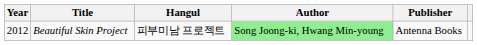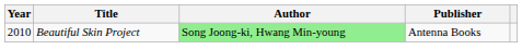 <table class="wikitable" style="width:700px">
 <tr>
 <th width=10>Year</th>
 <th scope="col">Title</th>
-<th>Hangul</th>
 <th>Author</th>
 <th>Publisher</th>
 <th scope="col" class="unsortable"></th>
 </tr>
 <tr>
-<td>2012</td>
+<td>2010</td>
 <td><em>Beautiful Skin Project</em></td>
-<td>피부미남 프로젝트</td>
 <td style="background: lightgreen;">Song Joong-ki, Hwang Min-young</td>
 <td>Antenna Books </td>
 <td></td>
 </tr>
 </table>
